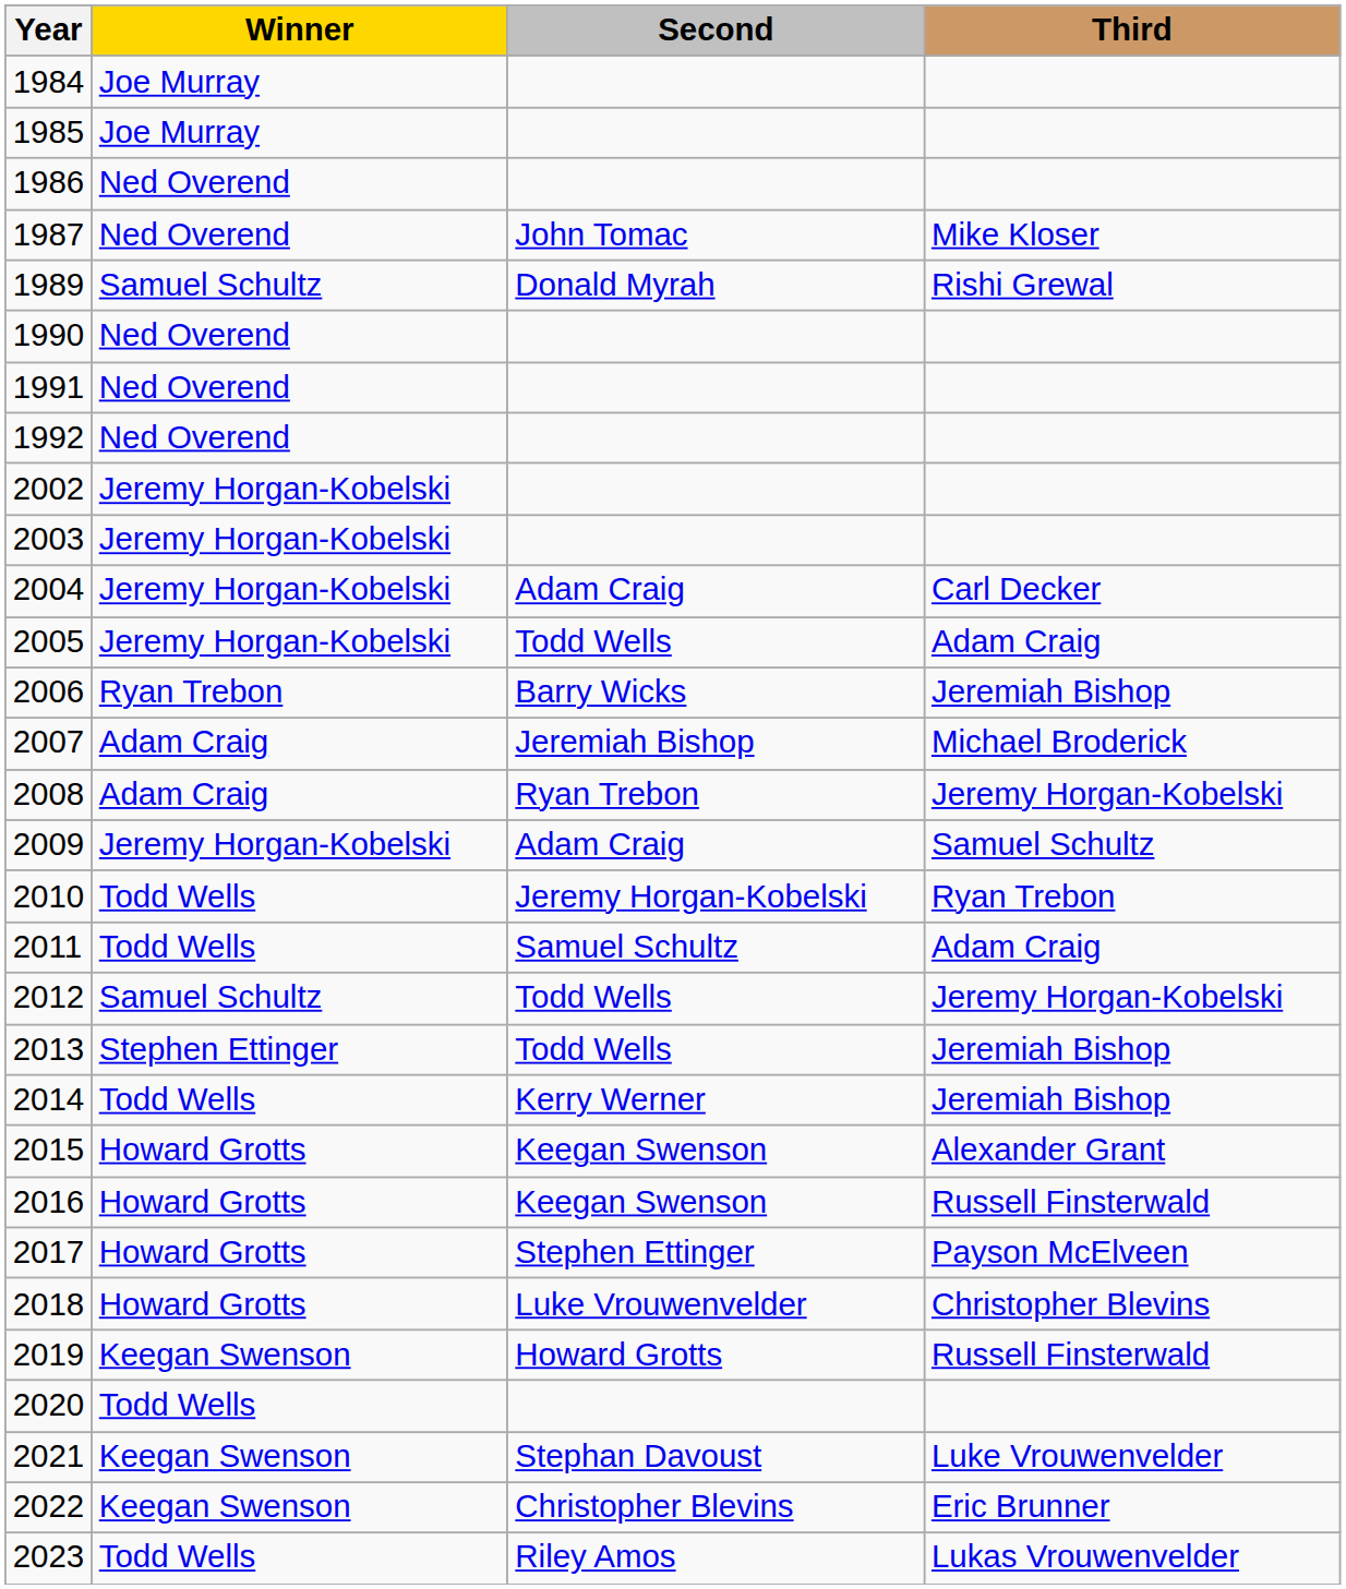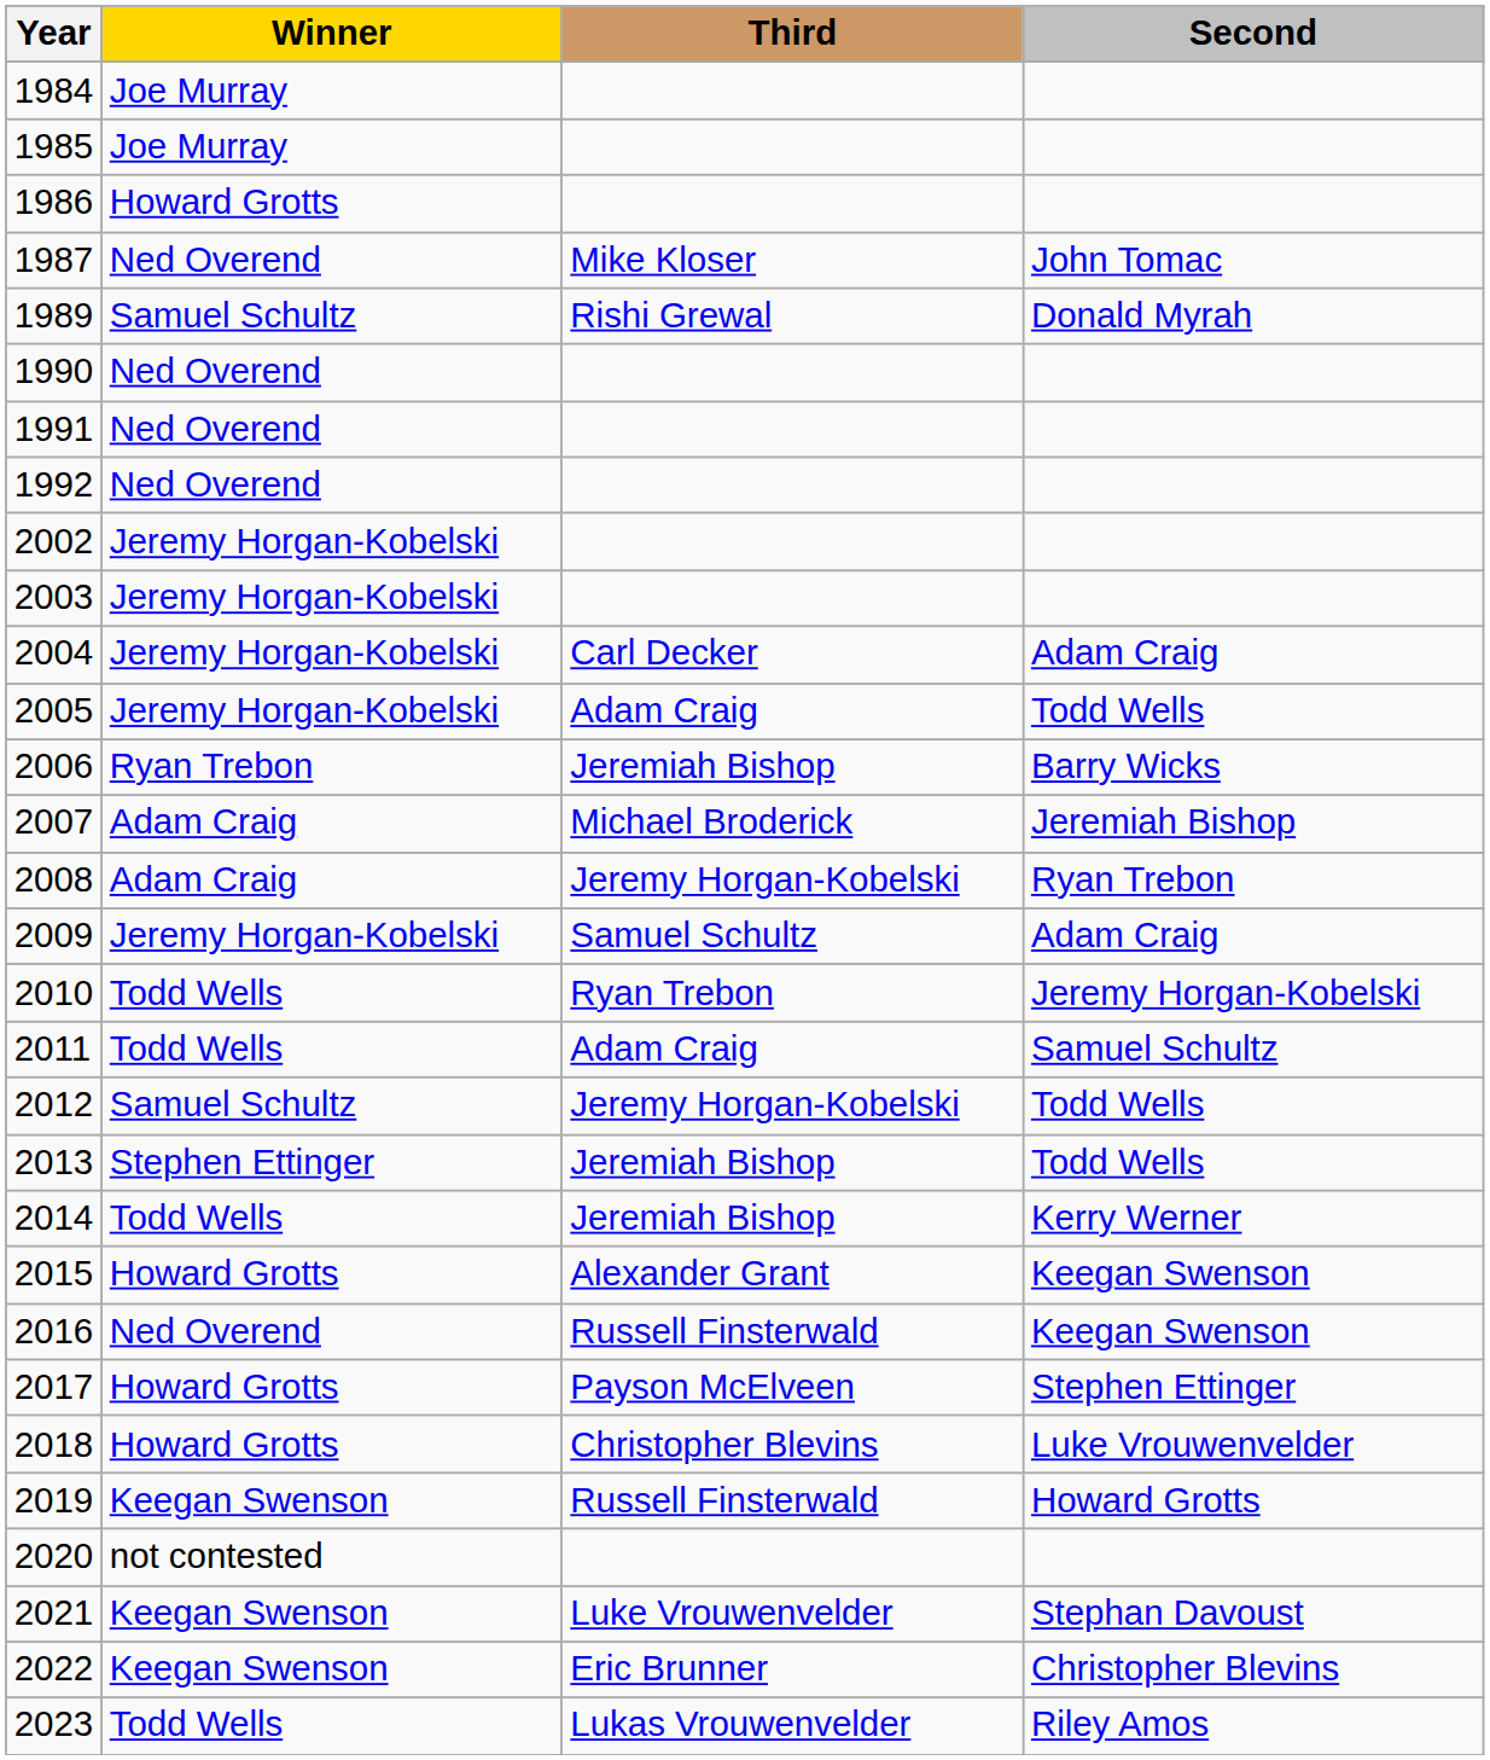 <table class="wikitable sortable">
 <tr>
 <th>Year</th>
 <th scope=col colspan=1 style="width:200px; background: gold;">Winner</th>
+<th scope=col colspan=1 style="width:200px; background: #cc9966;">Third</th>
 <th scope=col colspan=1 style="width:200px; background: silver;">Second</th>
-<th scope=col colspan=1 style="width:200px; background: #cc9966;">Third</th>
 </tr>
 <tr>
 <td>1984</td>
 <td><a href='#'>Joe Murray</a></td>
 <td></td>
 <td></td>
 </tr>
 <tr>
 <td>1985</td>
 <td><a href='#'>Joe Murray</a></td>
 <td></td>
 <td></td>
 </tr>
 <tr>
 <td>1986</td>
-<td><a href='#'>Ned Overend</a></td>
+<td><a href='#'>Howard Grotts</a></td>
 <td></td>
 <td></td>
 </tr>
 <tr>
 <td>1987</td>
 <td><a href='#'>Ned Overend</a></td>
+<td><a href='#'>Mike Kloser</a></td>
 <td><a href='#'>John Tomac</a></td>
-<td><a href='#'>Mike Kloser</a></td>
 </tr>
 <tr>
 <td>1989</td>
 <td><a href='#'>Samuel Schultz</a></td>
+<td><a href='#'>Rishi Grewal</a></td>
 <td><a href='#'>Donald Myrah</a></td>
-<td><a href='#'>Rishi Grewal</a></td>
 </tr>
 <tr>
 <td>1990</td>
 <td><a href='#'>Ned Overend</a></td>
 <td></td>
 <td></td>
 </tr>
 <tr>
 <td>1991</td>
 <td><a href='#'>Ned Overend</a></td>
 <td></td>
 <td></td>
 </tr>
 <tr>
 <td>1992</td>
 <td><a href='#'>Ned Overend</a></td>
 <td></td>
 <td></td>
 </tr>
 <tr>
 <td>2002</td>
 <td><a href='#'>Jeremy Horgan-Kobelski</a></td>
 <td></td>
 <td></td>
 </tr>
 <tr>
 <td>2003</td>
 <td><a href='#'>Jeremy Horgan-Kobelski</a></td>
 <td></td>
 <td></td>
 </tr>
 <tr>
 <td>2004</td>
 <td><a href='#'>Jeremy Horgan-Kobelski</a></td>
+<td><a href='#'>Carl Decker</a></td>
 <td><a href='#'>Adam Craig</a></td>
-<td><a href='#'>Carl Decker</a></td>
 </tr>
 <tr>
 <td>2005</td>
 <td><a href='#'>Jeremy Horgan-Kobelski</a></td>
+<td><a href='#'>Adam Craig</a></td>
 <td><a href='#'>Todd Wells</a></td>
-<td><a href='#'>Adam Craig</a></td>
 </tr>
 <tr>
 <td>2006</td>
 <td><a href='#'>Ryan Trebon</a></td>
+<td><a href='#'>Jeremiah Bishop</a></td>
 <td><a href='#'>Barry Wicks</a></td>
-<td><a href='#'>Jeremiah Bishop</a></td>
 </tr>
 <tr>
 <td>2007</td>
 <td><a href='#'>Adam Craig</a></td>
+<td><a href='#'>Michael Broderick</a></td>
 <td><a href='#'>Jeremiah Bishop</a></td>
-<td><a href='#'>Michael Broderick</a></td>
 </tr>
 <tr>
 <td>2008</td>
 <td><a href='#'>Adam Craig</a></td>
+<td><a href='#'>Jeremy Horgan-Kobelski</a></td>
+<td><a href='#'>Ryan Trebon</a></td>
+</tr>
+<tr>
+<td>2009</td>
+<td><a href='#'>Jeremy Horgan-Kobelski</a></td>
+<td><a href='#'>Samuel Schultz</a></td>
+<td><a href='#'>Adam Craig</a></td>
+</tr>
+<tr>
+<td>2010</td>
+<td><a href='#'>Todd Wells</a></td>
 <td><a href='#'>Ryan Trebon</a></td>
 <td><a href='#'>Jeremy Horgan-Kobelski</a></td>
 </tr>
 <tr>
-<td>2009</td>
-<td><a href='#'>Jeremy Horgan-Kobelski</a></td>
+<td>2011</td>
+<td><a href='#'>Todd Wells</a></td>
 <td><a href='#'>Adam Craig</a></td>
 <td><a href='#'>Samuel Schultz</a></td>
 </tr>
 <tr>
-<td>2010</td>
-<td><a href='#'>Todd Wells</a></td>
-<td><a href='#'>Jeremy Horgan-Kobelski</a></td>
-<td><a href='#'>Ryan Trebon</a></td>
-</tr>
-<tr>
-<td>2011</td>
-<td><a href='#'>Todd Wells</a></td>
-<td><a href='#'>Samuel Schultz</a></td>
-<td><a href='#'>Adam Craig</a></td>
-</tr>
-<tr>
 <td>2012</td>
 <td><a href='#'>Samuel Schultz</a></td>
+<td><a href='#'>Jeremy Horgan-Kobelski</a></td>
 <td><a href='#'>Todd Wells</a></td>
-<td><a href='#'>Jeremy Horgan-Kobelski</a></td>
 </tr>
 <tr>
 <td>2013</td>
 <td><a href='#'>Stephen Ettinger</a></td>
+<td><a href='#'>Jeremiah Bishop</a></td>
 <td><a href='#'>Todd Wells</a></td>
-<td><a href='#'>Jeremiah Bishop</a></td>
 </tr>
 <tr>
 <td>2014</td>
 <td><a href='#'>Todd Wells</a></td>
+<td><a href='#'>Jeremiah Bishop</a></td>
 <td><a href='#'>Kerry Werner</a></td>
-<td><a href='#'>Jeremiah Bishop</a></td>
 </tr>
 <tr>
 <td>2015</td>
 <td><a href='#'>Howard Grotts</a></td>
+<td><a href='#'>Alexander Grant</a></td>
 <td><a href='#'>Keegan Swenson</a></td>
-<td><a href='#'>Alexander Grant</a></td>
 </tr>
 <tr>
 <td>2016</td>
-<td><a href='#'>Howard Grotts</a></td>
+<td><a href='#'>Ned Overend</a></td>
+<td><a href='#'>Russell Finsterwald</a></td>
 <td><a href='#'>Keegan Swenson</a></td>
-<td><a href='#'>Russell Finsterwald</a></td>
 </tr>
 <tr>
 <td>2017</td>
 <td><a href='#'>Howard Grotts</a></td>
+<td><a href='#'>Payson McElveen</a></td>
 <td><a href='#'>Stephen Ettinger</a></td>
-<td><a href='#'>Payson McElveen</a></td>
 </tr>
 <tr>
 <td>2018</td>
 <td><a href='#'>Howard Grotts</a></td>
+<td><a href='#'>Christopher Blevins</a></td>
 <td><a href='#'>Luke Vrouwenvelder</a></td>
-<td><a href='#'>Christopher Blevins</a></td>
 </tr>
 <tr>
 <td>2019</td>
 <td><a href='#'>Keegan Swenson</a></td>
+<td><a href='#'>Russell Finsterwald</a></td>
 <td><a href='#'>Howard Grotts</a></td>
-<td><a href='#'>Russell Finsterwald</a></td>
 </tr>
 <tr>
 <td>2020</td>
-<td><a href='#'>Todd Wells</a></td>
+<td>not contested</td>
 <td></td>
 <td></td>
 </tr>
 <tr>
 <td>2021</td>
 <td><a href='#'>Keegan Swenson</a></td>
+<td><a href='#'>Luke Vrouwenvelder</a></td>
 <td><a href='#'>Stephan Davoust</a></td>
-<td><a href='#'>Luke Vrouwenvelder</a></td>
 </tr>
 <tr>
 <td>2022</td>
 <td><a href='#'>Keegan Swenson</a></td>
+<td><a href='#'>Eric Brunner</a></td>
 <td><a href='#'>Christopher Blevins</a></td>
-<td><a href='#'>Eric Brunner</a></td>
 </tr>
 <tr>
 <td>2023</td>
 <td><a href='#'>Todd Wells</a></td>
+<td><a href='#'>Lukas Vrouwenvelder</a></td>
 <td><a href='#'>Riley Amos</a></td>
-<td><a href='#'>Lukas Vrouwenvelder</a></td>
 </tr>
 </table>
